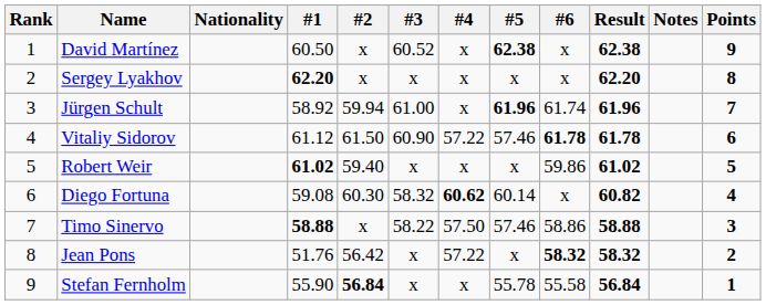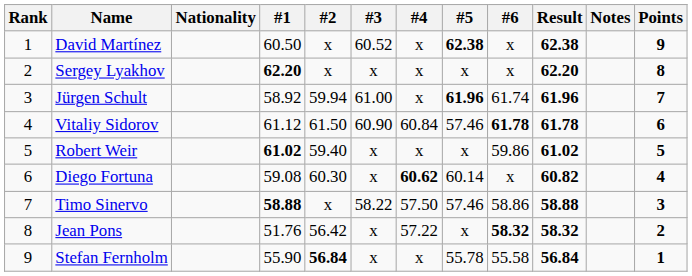 <table class="wikitable sortable" style="text-align:center">
 <tr>
 <th>Rank</th>
 <th>Name</th>
 <th>Nationality</th>
 <th>#1</th>
 <th>#2</th>
 <th>#3</th>
 <th>#4</th>
 <th>#5</th>
 <th>#6</th>
 <th>Result</th>
 <th>Notes</th>
 <th>Points</th>
 </tr>
 <tr>
 <td>1</td>
 <td align=left><a href='#'>David Martínez</a></td>
 <td align=left></td>
 <td>60.50</td>
 <td>x</td>
 <td>60.52</td>
 <td>x</td>
 <td><strong>62.38</strong></td>
 <td>x</td>
 <td><strong>62.38</strong></td>
 <td></td>
 <td><strong>9</strong></td>
 </tr>
 <tr>
 <td>2</td>
 <td align=left><a href='#'>Sergey Lyakhov</a></td>
 <td align=left></td>
 <td><strong>62.20</strong></td>
 <td>x</td>
 <td>x</td>
 <td>x</td>
 <td>x</td>
 <td>x</td>
 <td><strong>62.20</strong></td>
 <td></td>
 <td><strong>8</strong></td>
 </tr>
 <tr>
 <td>3</td>
 <td align=left><a href='#'>Jürgen Schult</a></td>
 <td align=left></td>
 <td>58.92</td>
 <td>59.94</td>
 <td>61.00</td>
 <td>x</td>
 <td><strong>61.96</strong></td>
 <td>61.74</td>
 <td><strong>61.96</strong></td>
 <td></td>
 <td><strong>7</strong></td>
 </tr>
 <tr>
 <td>4</td>
 <td align=left><a href='#'>Vitaliy Sidorov</a></td>
 <td align=left></td>
 <td>61.12</td>
 <td>61.50</td>
 <td>60.90</td>
-<td>57.22</td>
+<td>60.84</td>
 <td>57.46</td>
 <td><strong>61.78</strong></td>
 <td><strong>61.78</strong></td>
 <td></td>
 <td><strong>6</strong></td>
 </tr>
 <tr>
 <td>5</td>
 <td align=left><a href='#'>Robert Weir</a></td>
 <td align=left></td>
 <td><strong>61.02</strong></td>
 <td>59.40</td>
 <td>x</td>
 <td>x</td>
 <td>x</td>
 <td>59.86</td>
 <td><strong>61.02</strong></td>
 <td></td>
 <td><strong>5</strong></td>
 </tr>
 <tr>
 <td>6</td>
 <td align=left><a href='#'>Diego Fortuna</a></td>
 <td align=left></td>
 <td>59.08</td>
 <td>60.30</td>
-<td>58.32</td>
+<td>x</td>
 <td><strong>60.62</strong></td>
 <td>60.14</td>
 <td>x</td>
 <td><strong>60.82</strong></td>
 <td></td>
 <td><strong>4</strong></td>
 </tr>
 <tr>
 <td>7</td>
 <td align=left><a href='#'>Timo Sinervo</a></td>
 <td align=left></td>
 <td><strong>58.88</strong></td>
 <td>x</td>
 <td>58.22</td>
 <td>57.50</td>
 <td>57.46</td>
 <td>58.86</td>
 <td><strong>58.88</strong></td>
 <td></td>
 <td><strong>3</strong></td>
 </tr>
 <tr>
 <td>8</td>
 <td align=left><a href='#'>Jean Pons</a></td>
 <td align=left></td>
 <td>51.76</td>
 <td>56.42</td>
 <td>x</td>
 <td>57.22</td>
 <td>x</td>
 <td><strong>58.32</strong></td>
 <td><strong>58.32</strong></td>
 <td></td>
 <td><strong>2</strong></td>
 </tr>
 <tr>
 <td>9</td>
 <td align=left><a href='#'>Stefan Fernholm</a></td>
 <td align=left></td>
 <td>55.90</td>
 <td><strong>56.84</strong></td>
 <td>x</td>
 <td>x</td>
 <td>55.78</td>
 <td>55.58</td>
 <td><strong>56.84</strong></td>
 <td></td>
 <td><strong>1</strong></td>
 </tr>
 </table>
